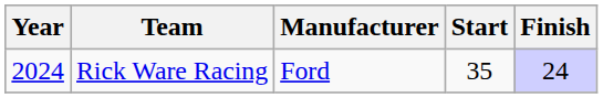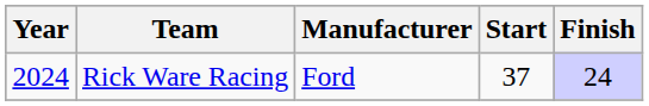 <table class="wikitable" style="font-size: 90%;">
 <tr>
 <th>Year</th>
 <th>Team</th>
 <th>Manufacturer</th>
 <th>Start</th>
 <th>Finish</th>
 </tr>
 <tr>
 <td><a href='#'>2024</a></td>
 <td><a href='#'>Rick Ware Racing</a></td>
 <td><a href='#'>Ford</a></td>
-<td align=center>35</td>
+<td align=center>37</td>
 <td align=center style="background:#CFCFFF;">24</td>
 </tr>
 </table>
